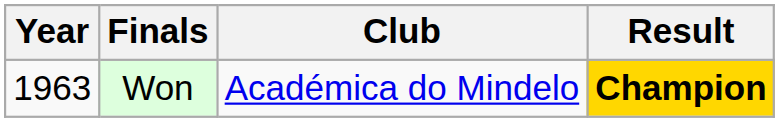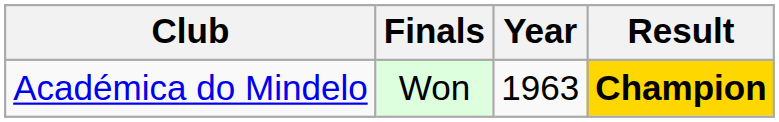 <table class="wikitable">
 <tr style="background:#efefef;">
+<th>Club</th>
+<th>Finals</th>
 <th>Year</th>
-<th>Finals</th>
-<th>Club</th>
 <th>Result</th>
 </tr>
 <tr align=center>
+<td><a href='#'>Académica do Mindelo</a></td>
+<td bgcolor=#dfd>Won</td>
 <td>1963</td>
-<td bgcolor=#dfd>Won</td>
-<td><a href='#'>Académica do Mindelo</a></td>
 <td bgcolor=gold><strong>Champion</strong></td>
 </tr>
 </table>
